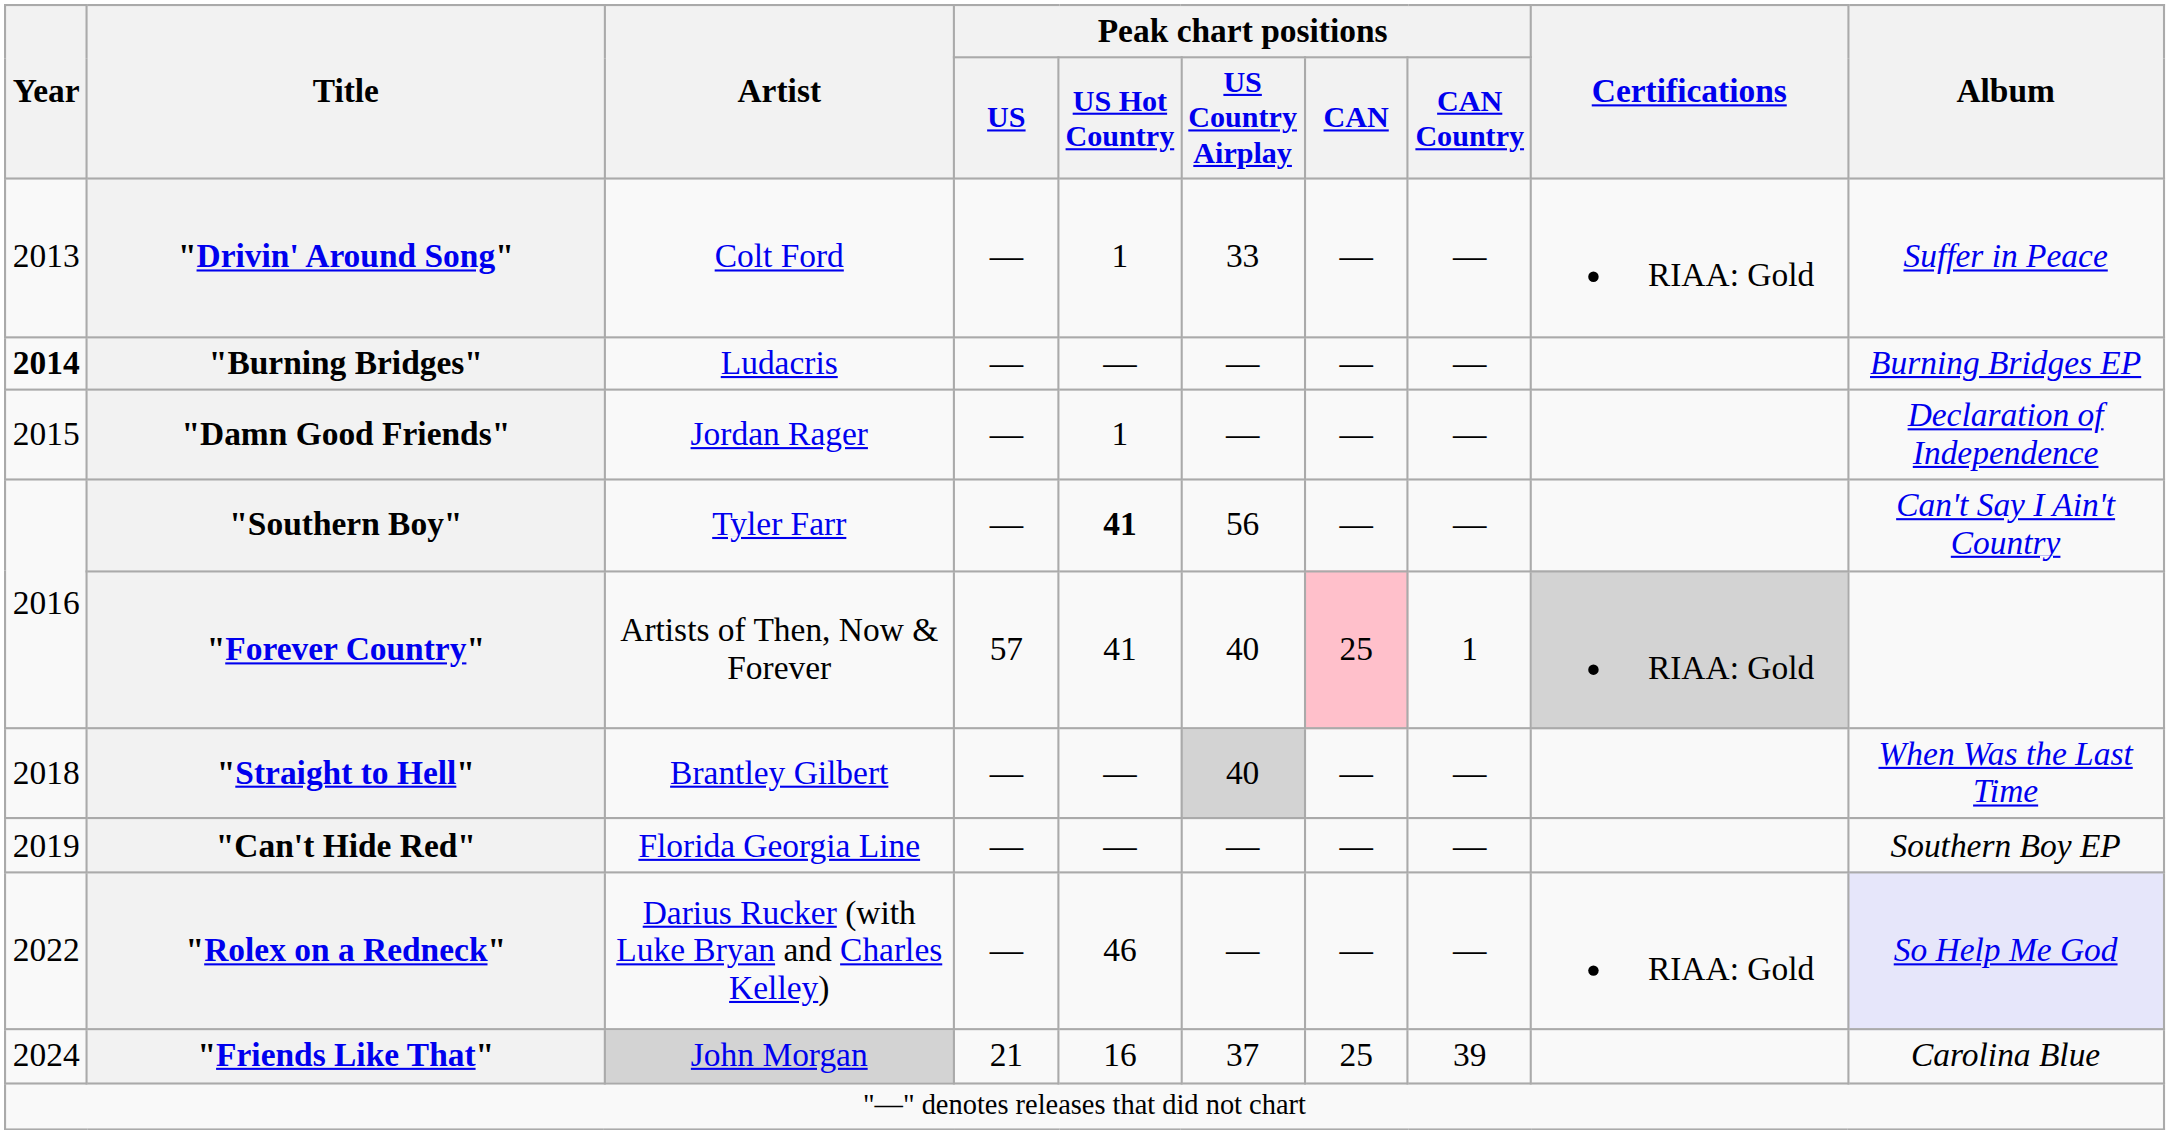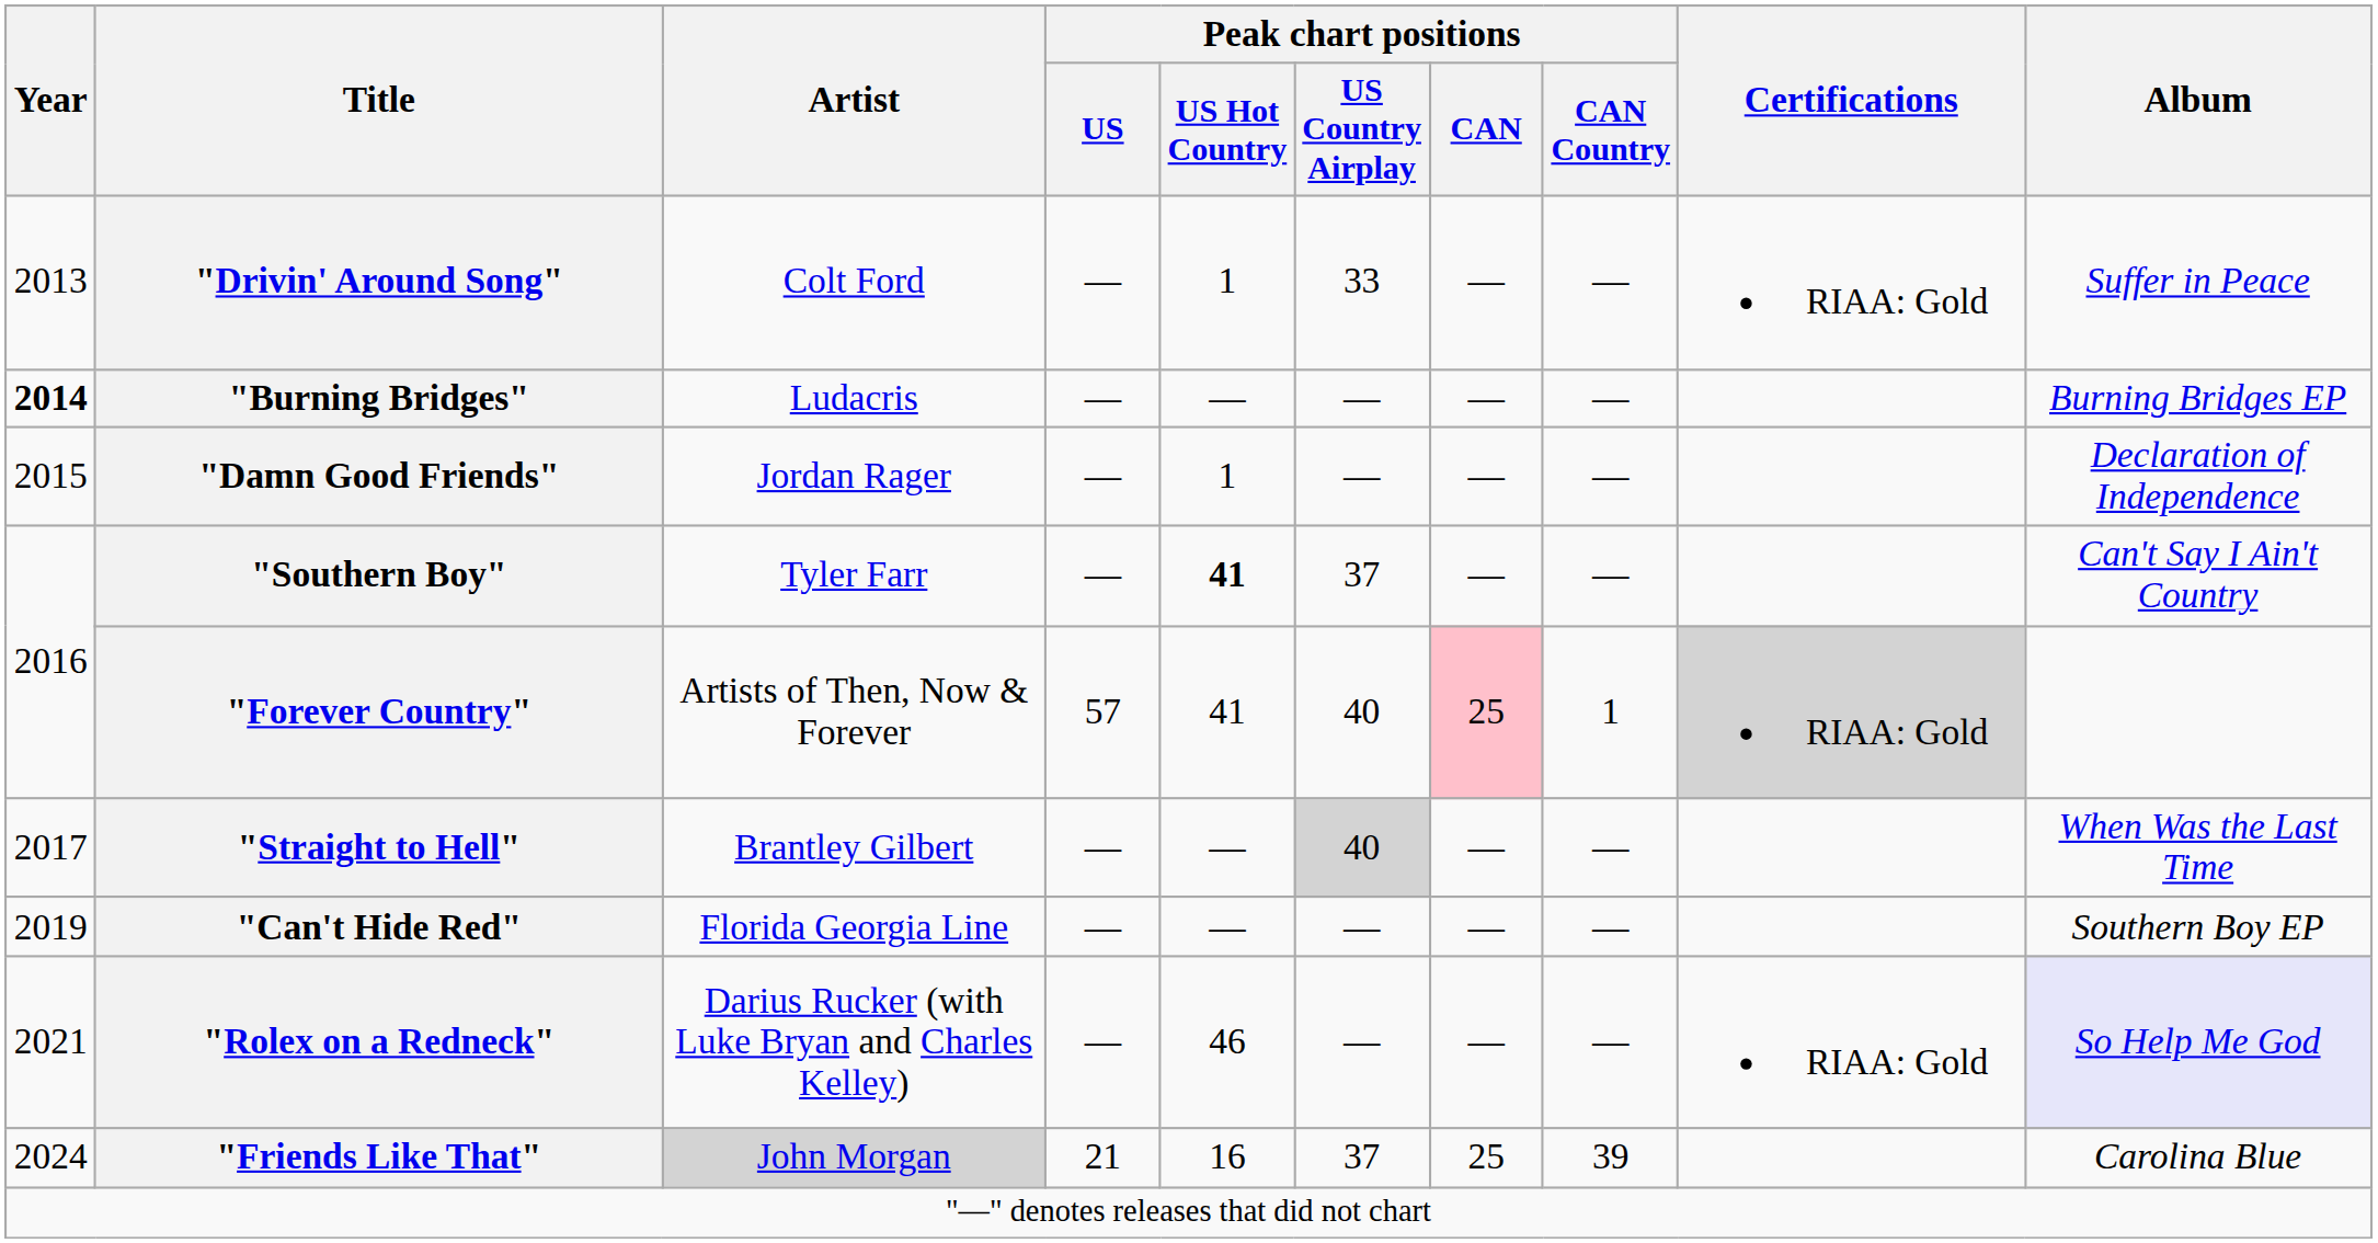 <table class="wikitable plainrowheaders" style="text-align:center;">
 <tr>
 <th scope="col" rowspan="2" style="width:1em;">Year</th>
 <th scope="col" rowspan="2" style="width:15em;">Title</th>
 <th scope="col" rowspan="2" style="width:10em;">Artist</th>
 <th scope="col" colspan="5">Peak chart positions</th>
 <th scope="col" rowspan="2" style="width:9em;"><a href='#'>Certifications</a></th>
 <th scope="col" rowspan="2" style="width:9em;">Album</th>
 </tr>
 <tr>
 <th scope="col" style="width:3em;font-size:90%;"><a href='#'>US</a><br></th>
 <th scope="col" style="width:3em;font-size:90%;"><a href='#'>US Hot Country</a><br></th>
 <th scope="col" style="width:3em;font-size:90%;"><a href='#'>US Country Airplay</a><br></th>
 <th scope="col" style="width:3em;font-size:90%;"><a href='#'>CAN</a><br></th>
 <th scope="col" style="width:3em;font-size:90%;"><a href='#'>CAN Country</a><br></th>
 </tr>
 <tr>
 <td>2013</td>
 <th scope="row">"<a href='#'>Drivin' Around Song</a>"</th>
 <td><a href='#'>Colt Ford</a></td>
 <td>—</td>
 <td>1</td>
 <td>33</td>
 <td>—</td>
 <td>—</td>
 <td><br><ul><li>RIAA: Gold</li></ul></td>
 <td><em><a href='#'>Suffer in Peace</a></em></td>
 </tr>
 <tr>
 <td><strong>2014</strong></td>
 <th scope="row">"Burning Bridges"</th>
 <td><a href='#'>Ludacris</a></td>
 <td>—</td>
 <td>—</td>
 <td>—</td>
 <td>—</td>
 <td>—</td>
 <td></td>
 <td><em><a href='#'>Burning Bridges EP</a></em></td>
 </tr>
 <tr>
 <td>2015</td>
 <th scope="row">"Damn Good Friends"</th>
 <td><a href='#'>Jordan Rager</a></td>
 <td>—</td>
 <td>1</td>
 <td>—</td>
 <td>—</td>
 <td>—</td>
 <td></td>
 <td><em><a href='#'>Declaration of Independence</a></em></td>
 </tr>
 <tr>
 <td rowspan="2">2016</td>
 <th scope="row">"Southern Boy"</th>
 <td><a href='#'>Tyler Farr</a></td>
 <td>—</td>
 <td><strong>41</strong></td>
-<td>56</td>
+<td>37</td>
 <td>—</td>
 <td>—</td>
 <td></td>
 <td><em><a href='#'>Can't Say I Ain't Country</a></em></td>
 </tr>
 <tr>
 <th scope="row">"<a href='#'>Forever Country</a>"</th>
 <td>Artists of Then, Now & Forever</td>
 <td>57</td>
 <td>41</td>
 <td>40</td>
 <td style="background: pink;">25</td>
 <td>1</td>
 <td style="background: lightgrey;"><br><ul><li>RIAA: Gold</li></ul></td>
 <td></td>
 </tr>
 <tr>
-<td>2018</td>
+<td>2017</td>
 <th scope="row">"<a href='#'>Straight to Hell</a>"</th>
 <td><a href='#'>Brantley Gilbert</a></td>
 <td>—</td>
 <td>—</td>
 <td style="background: lightgrey;">40</td>
 <td>—</td>
 <td>—</td>
 <td></td>
 <td><em><a href='#'>When Was the Last Time</a></em></td>
 </tr>
 <tr>
 <td>2019</td>
 <th scope="row">"Can't Hide Red"</th>
 <td><a href='#'>Florida Georgia Line</a></td>
 <td>—</td>
 <td>—</td>
 <td>—</td>
 <td>—</td>
 <td>—</td>
 <td></td>
 <td><em>Southern Boy EP</em></td>
 </tr>
 <tr>
-<td>2022</td>
+<td>2021</td>
 <th scope="row">"<a href='#'>Rolex on a Redneck</a>"</th>
 <td><a href='#'>Darius Rucker</a> (with <a href='#'>Luke Bryan</a> and <a href='#'>Charles Kelley</a>)</td>
 <td>—</td>
 <td>46</td>
 <td>—</td>
 <td>—</td>
 <td>—</td>
 <td><br><ul><li>RIAA: Gold</li></ul></td>
 <td style="background: lavender;"><em><a href='#'>So Help Me God</a></em></td>
 </tr>
 <tr>
 <td>2024</td>
 <th scope="row">"<a href='#'>Friends Like That</a>"</th>
 <td style="background: lightgrey;"><a href='#'>John Morgan</a></td>
 <td>21</td>
 <td>16</td>
 <td>37</td>
 <td>25</td>
 <td>39</td>
 <td></td>
 <td><em>Carolina Blue</em></td>
 </tr>
 <tr>
 <td colspan="15" style="font-size:85%">"—" denotes releases that did not chart</td>
 </tr>
 </table>
